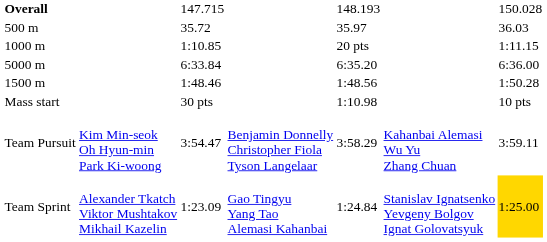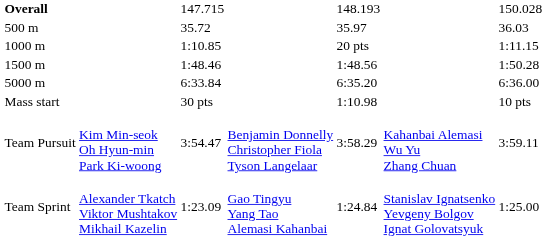 <table>
 <tr>
 <td><strong>Overall</strong></td>
 <td><strong></strong></td>
 <td>147.715</td>
 <td><strong></strong></td>
 <td>148.193</td>
 <td><strong></strong></td>
 <td>150.028</td>
 </tr>
 <tr>
 <td>500 m</td>
 <td></td>
 <td>35.72</td>
 <td></td>
 <td>35.97</td>
 <td></td>
 <td>36.03</td>
 </tr>
 <tr>
 <td>1000 m</td>
 <td></td>
 <td>1:10.85</td>
 <td></td>
 <td>20 pts</td>
 <td></td>
 <td>1:11.15</td>
 </tr>
 <tr>
+<td>1500 m</td>
+<td></td>
+<td>1:48.46</td>
+<td></td>
+<td>1:48.56</td>
+<td></td>
+<td>1:50.28</td>
+</tr>
+<tr>
 <td>5000 m</td>
 <td></td>
 <td>6:33.84</td>
 <td></td>
 <td>6:35.20</td>
 <td></td>
 <td>6:36.00</td>
-</tr>
-<tr>
-<td>1500 m</td>
-<td></td>
-<td>1:48.46</td>
-<td></td>
-<td>1:48.56</td>
-<td></td>
-<td>1:50.28</td>
 </tr>
 <tr>
 <td>Mass start</td>
 <td></td>
 <td>30 pts</td>
 <td></td>
 <td>1:10.98</td>
 <td></td>
 <td>10 pts</td>
 </tr>
 <tr>
 <td>Team Pursuit</td>
 <td><br><a href='#'>Kim Min-seok</a><br><a href='#'>Oh Hyun-min</a><br><a href='#'>Park Ki-woong</a></td>
 <td>3:54.47</td>
 <td><br><a href='#'>Benjamin Donnelly</a><br><a href='#'>Christopher Fiola</a><br><a href='#'>Tyson Langelaar</a></td>
 <td>3:58.29</td>
 <td><br><a href='#'>Kahanbai Alemasi</a><br><a href='#'>Wu Yu</a><br><a href='#'>Zhang Chuan</a></td>
 <td>3:59.11</td>
 </tr>
 <tr>
 <td>Team Sprint</td>
 <td><br><a href='#'>Alexander Tkatch</a><br><a href='#'>Viktor Mushtakov</a><br><a href='#'>Mikhail Kazelin</a></td>
 <td>1:23.09</td>
 <td><br><a href='#'>Gao Tingyu</a><br><a href='#'>Yang Tao</a><br><a href='#'>Alemasi Kahanbai</a></td>
 <td>1:24.84</td>
 <td><br><a href='#'>Stanislav Ignatsenko</a><br><a href='#'>Yevgeny Bolgov</a><br><a href='#'>Ignat Golovatsyuk</a></td>
-<td style="background: gold;">1:25.00</td>
+<td>1:25.00</td>
 </tr>
 </table>
